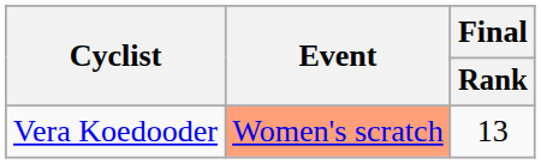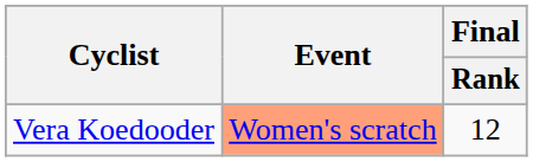 <table class="wikitable" style="font-size:90%">
 <tr>
 <th rowspan=2>Cyclist</th>
 <th rowspan=2>Event</th>
 <th>Final</th>
 </tr>
 <tr style="font-size:95%">
 <th>Rank</th>
 </tr>
 <tr align=center>
 <td align=left><a href='#'>Vera Koedooder</a></td>
 <td align=left style="background: lightsalmon;"><a href='#'>Women's scratch</a></td>
-<td>13</td>
+<td>12</td>
 </tr>
 </table>
